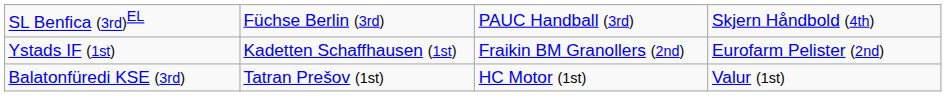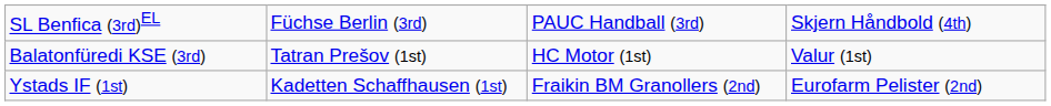 <table class="wikitable">
 <tr>
 <td width=220px> <a href='#'>SL Benfica</a> <small>(<a href='#'>3rd</a>)</small><sup><a href='#'>EL</a></sup></td>
 <td width=220px> <a href='#'>Füchse Berlin</a> <small>(<a href='#'>3rd</a>)</small></td>
 <td width=220px> <a href='#'>PAUC Handball</a> <small>(<a href='#'>3rd</a>)</small></td>
 <td width=220px> <a href='#'>Skjern Håndbold</a> <small>(<a href='#'>4th</a>)</small></td>
 </tr>
 <tr>
+<td> <a href='#'>Balatonfüredi KSE</a> <small>(<a href='#'>3rd</a>)</small></td>
+<td> <a href='#'>Tatran Prešov</a> <small>(1st)</small></td>
+<td> <a href='#'>HC Motor</a> <small>(1st)</small></td>
+<td> <a href='#'>Valur</a> <small>(1st)</small></td>
+</tr>
+<tr>
 <td> <a href='#'>Ystads IF</a> <small>(<a href='#'>1st</a>)</small></td>
 <td> <a href='#'>Kadetten Schaffhausen</a> <small>(<a href='#'>1st</a>)</small></td>
 <td> <a href='#'>Fraikin BM Granollers</a> <small>(<a href='#'>2nd</a>)</small></td>
 <td> <a href='#'>Eurofarm Pelister</a> <small>(<a href='#'>2nd</a>)</small></td>
 </tr>
-<tr>
-<td> <a href='#'>Balatonfüredi KSE</a> <small>(<a href='#'>3rd</a>)</small></td>
-<td> <a href='#'>Tatran Prešov</a> <small>(1st)</small></td>
-<td> <a href='#'>HC Motor</a> <small>(1st)</small></td>
-<td> <a href='#'>Valur</a> <small>(1st)</small></td>
-</tr>
 </table>
